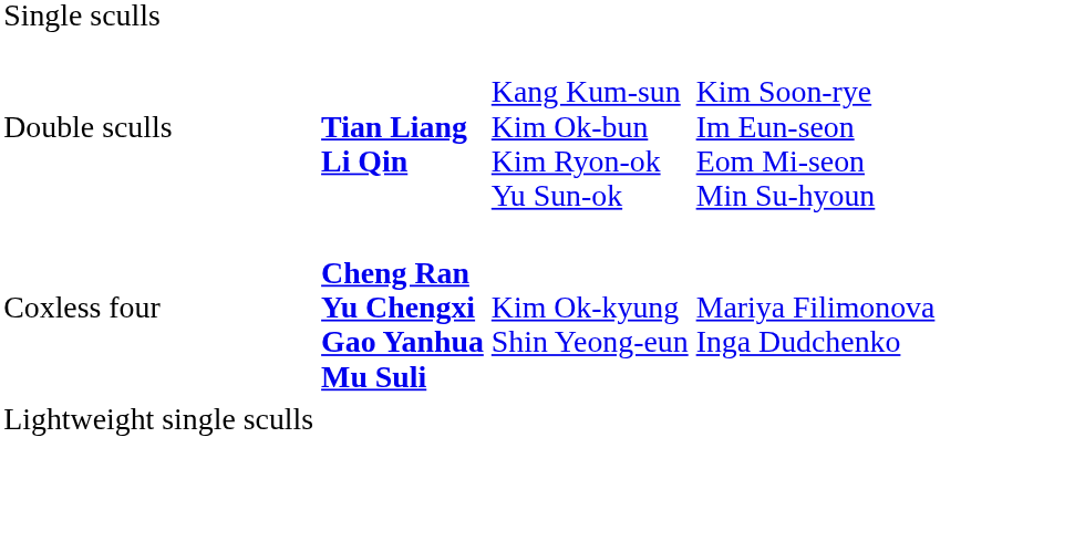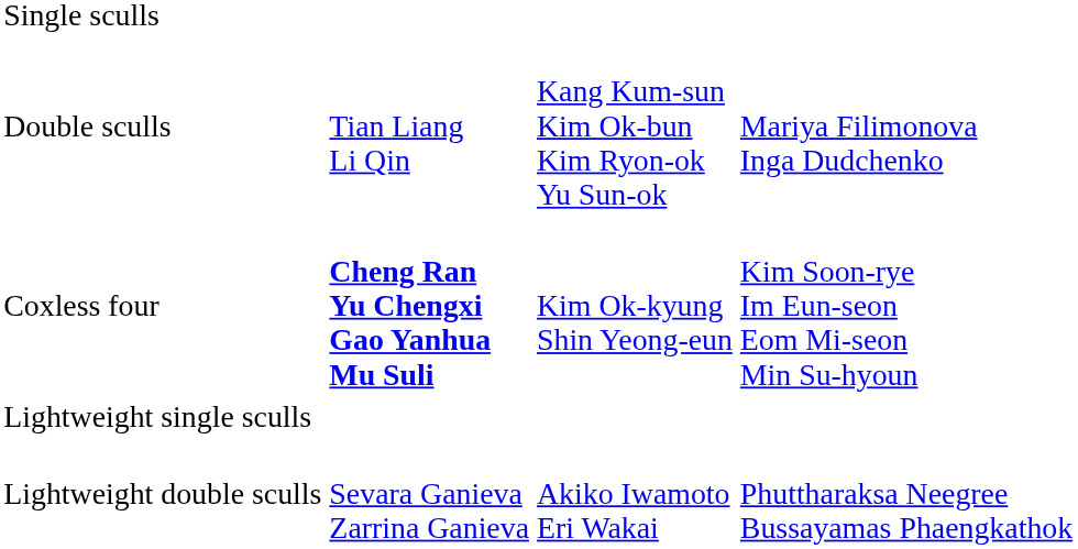 <table>
 <tr>
 <td>Single sculls<br></td>
 <td></td>
 <td></td>
 <td></td>
 </tr>
 <tr>
 <td>Double sculls<br></td>
-<td><strong><br><a href='#'>Tian Liang</a><br><a href='#'>Li Qin</a></strong></td>
+<td><br><a href='#'>Tian Liang</a><br><a href='#'>Li Qin</a></td>
 <td><br><a href='#'>Kang Kum-sun</a><br><a href='#'>Kim Ok-bun</a><br><a href='#'>Kim Ryon-ok</a><br><a href='#'>Yu Sun-ok</a></td>
-<td><br><a href='#'>Kim Soon-rye</a><br><a href='#'>Im Eun-seon</a><br><a href='#'>Eom Mi-seon</a><br><a href='#'>Min Su-hyoun</a></td>
+<td><br><a href='#'>Mariya Filimonova</a><br><a href='#'>Inga Dudchenko</a></td>
 </tr>
 <tr>
 <td>Coxless four<br></td>
 <td><strong><br><a href='#'>Cheng Ran</a><br><a href='#'>Yu Chengxi</a><br><a href='#'>Gao Yanhua</a><br><a href='#'>Mu Suli</a></strong></td>
 <td><br><a href='#'>Kim Ok-kyung</a><br><a href='#'>Shin Yeong-eun</a></td>
-<td><br><a href='#'>Mariya Filimonova</a><br><a href='#'>Inga Dudchenko</a></td>
+<td><br><a href='#'>Kim Soon-rye</a><br><a href='#'>Im Eun-seon</a><br><a href='#'>Eom Mi-seon</a><br><a href='#'>Min Su-hyoun</a></td>
 </tr>
 <tr>
 <td>Lightweight single sculls<br></td>
 <td></td>
 <td></td>
 <td></td>
 </tr>
+<tr>
+<td>Lightweight double sculls<br></td>
+<td><br><a href='#'>Sevara Ganieva</a><br><a href='#'>Zarrina Ganieva</a></td>
+<td><br><a href='#'>Akiko Iwamoto</a><br><a href='#'>Eri Wakai</a></td>
+<td><br><a href='#'>Phuttharaksa Neegree</a><br><a href='#'>Bussayamas Phaengkathok</a></td>
+</tr>
 </table>
